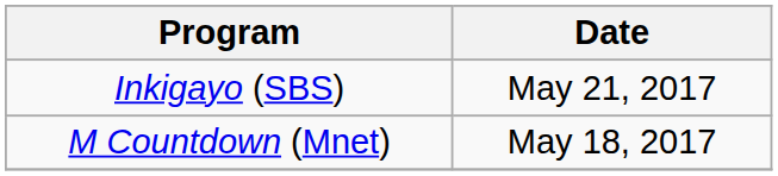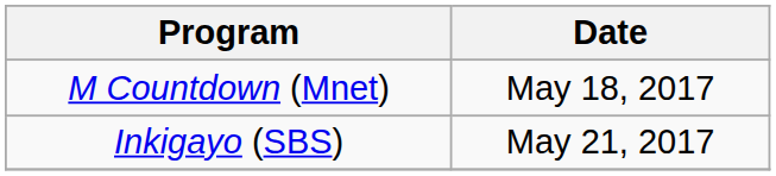 <table class="wikitable" style="text-align:center">
 <tr>
 <th width="200">Program</th>
 <th width="140">Date</th>
 </tr>
 <tr>
+<td><em><a href='#'>M Countdown</a></em> (<a href='#'>Mnet</a>)</td>
+<td>May 18, 2017</td>
+</tr>
+<tr>
 <td><em><a href='#'>Inkigayo</a></em> (<a href='#'>SBS</a>)</td>
 <td>May 21, 2017</td>
 </tr>
 <tr>
-<td><em><a href='#'>M Countdown</a></em> (<a href='#'>Mnet</a>)</td>
-<td>May 18, 2017</td>
-</tr>
-<tr>
 </tr>
 </table>
